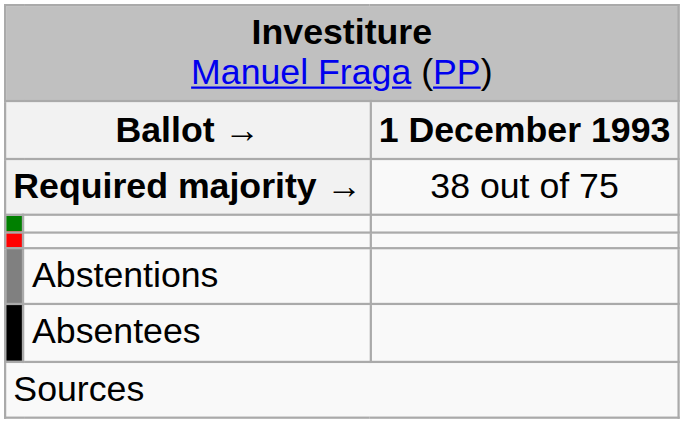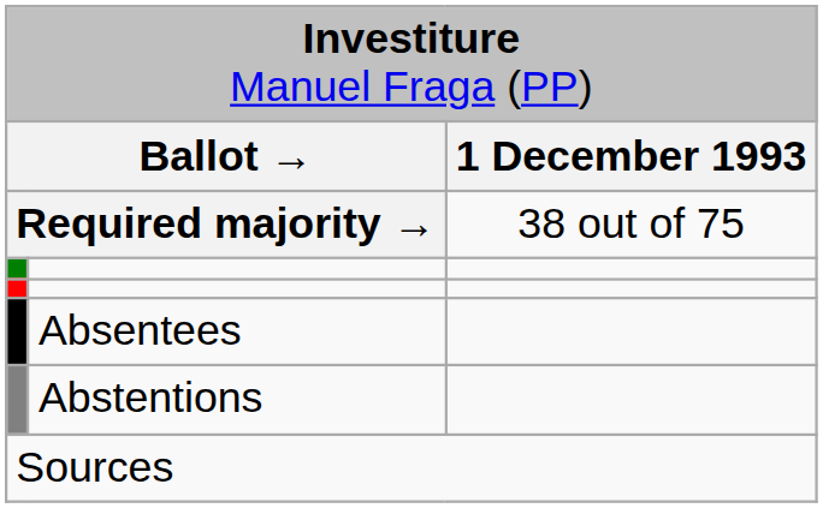 <table class="wikitable" style="text-align:center;">
 <tr>
 <td colspan="3" align="center" bgcolor="#C0C0C0"><strong>Investiture</strong><br><a href='#'>Manuel Fraga</a> (<a href='#'>PP</a>)</td>
 </tr>
 <tr>
 <th colspan="2" width="150px">Ballot →</th>
 <th>1 December 1993</th>
 </tr>
 <tr>
 <th colspan="2">Required majority →</th>
 <td>38 out of 75 </td>
 </tr>
 <tr>
 <th width="1px" style="background:green;"></th>
 <td align="left"></td>
 <td></td>
 </tr>
 <tr>
 <th style="color:inherit;background:red;"></th>
 <td align="left"></td>
 <td></td>
 </tr>
 <tr>
-<th style="color:inherit;background:gray;"></th>
-<td align="left"><span>Abstentions</span></td>
+<th style="color:inherit;background:black;"></th>
+<td align="left"><span>Absentees</span></td>
 <td></td>
 </tr>
 <tr>
-<th style="color:inherit;background:black;"></th>
-<td align="left"><span>Absentees</span></td>
+<th style="color:inherit;background:gray;"></th>
+<td align="left"><span>Abstentions</span></td>
 <td></td>
 </tr>
 <tr>
 <td align="left" colspan="3">Sources</td>
 </tr>
 </table>
